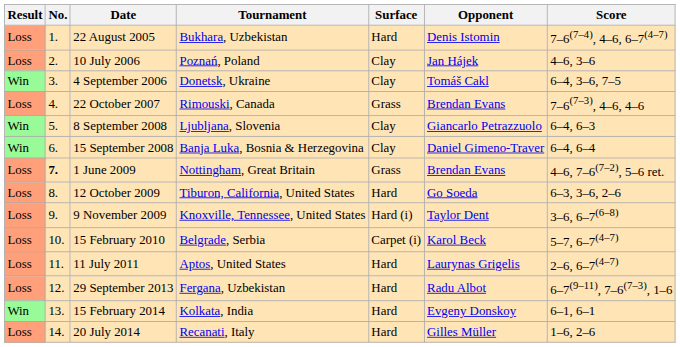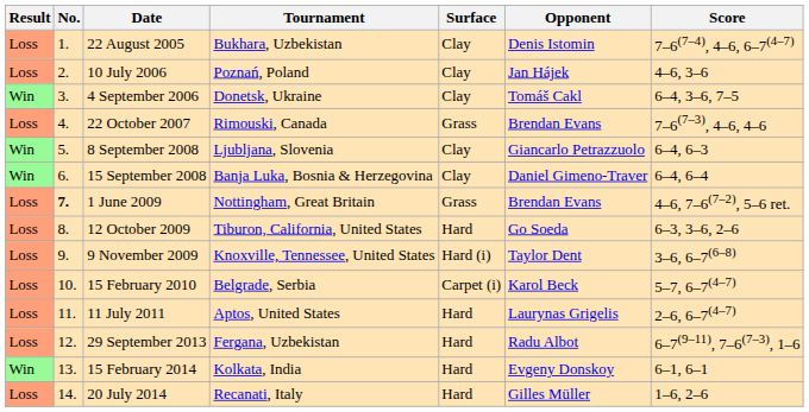 <table class="sortable wikitable" style=font-size:97%>
 <tr>
 <th>Result</th>
 <th>No.</th>
 <th>Date</th>
 <th>Tournament</th>
 <th>Surface</th>
 <th>Opponent</th>
 <th>Score</th>
 </tr>
 <tr bgcolor=moccasin>
 <td style="background:#ffa07a;">Loss</td>
 <td>1.</td>
 <td>22 August 2005</td>
 <td><a href='#'>Bukhara</a>, Uzbekistan</td>
-<td>Hard</td>
+<td>Clay</td>
 <td> <a href='#'>Denis Istomin</a></td>
 <td>7–6<sup>(7–4)</sup>, 4–6, 6–7<sup>(4–7)</sup></td>
 </tr>
 <tr bgcolor=moccasin>
 <td style="background:#ffa07a;">Loss</td>
 <td>2.</td>
 <td>10 July 2006</td>
 <td><a href='#'>Poznań</a>, Poland</td>
 <td>Clay</td>
 <td> <a href='#'>Jan Hájek</a></td>
 <td>4–6, 3–6</td>
 </tr>
 <tr bgcolor=moccasin>
 <td style="background:#98fb98;">Win</td>
 <td>3.</td>
 <td>4 September 2006</td>
 <td><a href='#'>Donetsk</a>, Ukraine</td>
 <td>Clay</td>
 <td> <a href='#'>Tomáš Cakl</a></td>
 <td>6–4, 3–6, 7–5</td>
 </tr>
 <tr bgcolor=moccasin>
 <td style="background:#ffa07a;">Loss</td>
 <td>4.</td>
 <td>22 October 2007</td>
 <td><a href='#'>Rimouski</a>, Canada</td>
 <td>Grass</td>
 <td> <a href='#'>Brendan Evans</a></td>
 <td>7–6<sup>(7–3)</sup>, 4–6, 4–6</td>
 </tr>
 <tr bgcolor=moccasin>
 <td style="background:#98fb98;">Win</td>
 <td>5.</td>
 <td>8 September 2008</td>
 <td><a href='#'>Ljubljana</a>, Slovenia</td>
 <td>Clay</td>
 <td> <a href='#'>Giancarlo Petrazzuolo</a></td>
 <td>6–4, 6–3</td>
 </tr>
 <tr bgcolor=moccasin>
 <td style="background:#98fb98;">Win</td>
 <td>6.</td>
 <td>15 September 2008</td>
 <td><a href='#'>Banja Luka</a>, Bosnia & Herzegovina</td>
 <td>Clay</td>
 <td> <a href='#'>Daniel Gimeno-Traver</a></td>
 <td>6–4, 6–4</td>
 </tr>
 <tr bgcolor=moccasin>
 <td style="background:#ffa07a;">Loss</td>
 <td><strong>7.</strong></td>
 <td>1 June 2009</td>
 <td><a href='#'>Nottingham</a>, Great Britain</td>
 <td>Grass</td>
 <td> <a href='#'>Brendan Evans</a></td>
 <td>4–6, 7–6<sup>(7–2)</sup>, 5–6 ret.</td>
 </tr>
 <tr bgcolor=moccasin>
 <td style="background:#ffa07a;">Loss</td>
 <td>8.</td>
 <td>12 October 2009</td>
 <td><a href='#'>Tiburon, California</a>, United States</td>
 <td>Hard</td>
 <td> <a href='#'>Go Soeda</a></td>
 <td>6–3, 3–6, 2–6</td>
 </tr>
 <tr bgcolor=moccasin>
 <td style="background:#ffa07a;">Loss</td>
 <td>9.</td>
 <td>9 November 2009</td>
 <td><a href='#'>Knoxville, Tennessee</a>, United States</td>
 <td>Hard (i)</td>
 <td> <a href='#'>Taylor Dent</a></td>
 <td>3–6, 6–7<sup>(6–8)</sup></td>
 </tr>
 <tr bgcolor=moccasin>
 <td style="background:#ffa07a;">Loss</td>
 <td>10.</td>
 <td>15 February 2010</td>
 <td><a href='#'>Belgrade</a>, Serbia</td>
 <td>Carpet (i)</td>
 <td> <a href='#'>Karol Beck</a></td>
 <td>5–7, 6–7<sup>(4–7)</sup></td>
 </tr>
 <tr bgcolor=moccasin>
 <td style="background:#ffa07a;">Loss</td>
 <td>11.</td>
 <td>11 July 2011</td>
 <td><a href='#'>Aptos</a>, United States</td>
 <td>Hard</td>
 <td> <a href='#'>Laurynas Grigelis</a></td>
 <td>2–6, 6–7<sup>(4–7)</sup></td>
 </tr>
 <tr bgcolor=moccasin>
 <td style="background:#ffa07a;">Loss</td>
 <td>12.</td>
 <td>29 September 2013</td>
 <td><a href='#'>Fergana</a>, Uzbekistan</td>
 <td>Hard</td>
 <td> <a href='#'>Radu Albot</a></td>
 <td>6–7<sup>(9–11)</sup>, 7–6<sup>(7–3)</sup>, 1–6</td>
 </tr>
 <tr bgcolor=moccasin>
 <td style="background:#98fb98;">Win</td>
 <td>13.</td>
 <td>15 February 2014</td>
 <td><a href='#'>Kolkata</a>, India</td>
 <td>Hard</td>
 <td> <a href='#'>Evgeny Donskoy</a></td>
 <td>6–1, 6–1</td>
 </tr>
 <tr bgcolor=moccasin>
 <td style="background:#ffa07a;">Loss</td>
 <td>14.</td>
 <td>20 July 2014</td>
 <td><a href='#'>Recanati</a>, Italy</td>
 <td>Hard</td>
 <td> <a href='#'>Gilles Müller</a></td>
 <td>1–6, 2–6</td>
 </tr>
 </table>
